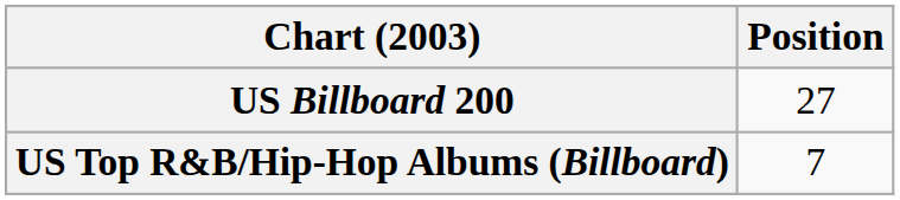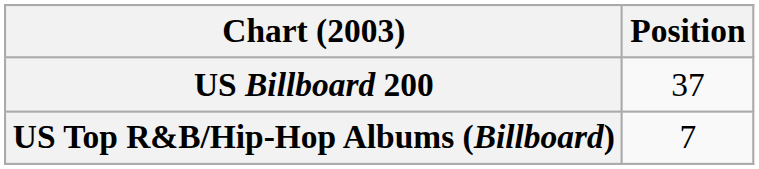 <table class="wikitable sortable plainrowheaders">
 <tr>
 <th scope="col">Chart (2003)</th>
 <th scope="col">Position</th>
 </tr>
 <tr>
 <th scope="row">US <em>Billboard</em> 200</th>
-<td style="text-align:center;">27</td>
+<td style="text-align:center;">37</td>
 </tr>
 <tr>
 <th scope="row">US Top R&B/Hip-Hop Albums (<em>Billboard</em>)</th>
 <td style="text-align:center;">7</td>
 </tr>
 </table>
